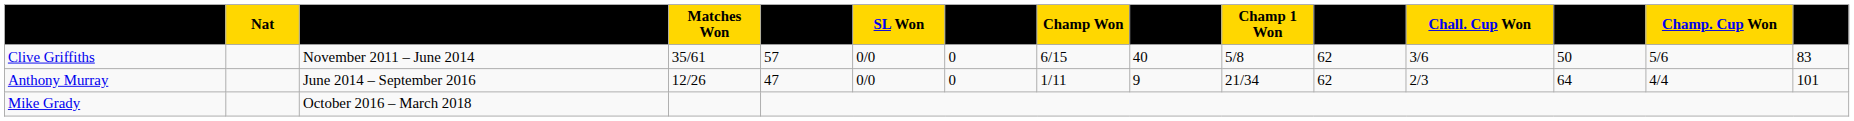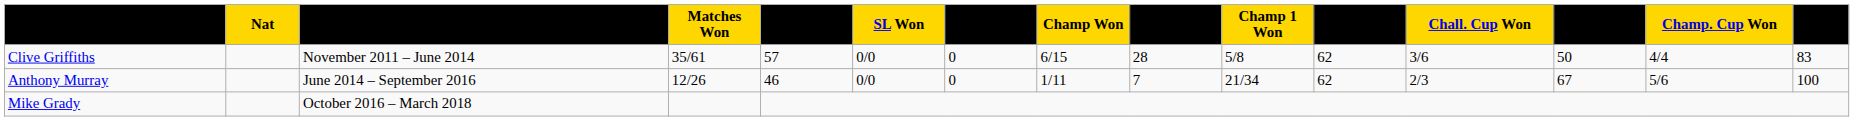 <table class="wikitable" style="width:100%;">
 <tr>
 <th style="width:12%; background:Black;"><span>Name</span></th>
 <th style="width:4%; background:Gold;"><span>Nat</span></th>
 <th style="width:20%; background:Black;"><span>Tenure</span></th>
 <th style="width:5%; background:Gold;"><span>Matches Won</span></th>
 <th style="width:5%; background:Black;"><span>%</span></th>
 <th style="width:5%; background:Gold;"><span><a href='#'>SL</a> Won</span></th>
 <th style="width:5%; background:Black;"><span>%</span></th>
 <th style="width:5%; background:Gold;"><span>Champ Won</span></th>
 <th style="width:5%; background:Black;"><span>%</span></th>
 <th style="width:5%; background:Gold;"><span>Champ 1 Won</span></th>
 <th style="width:5%; background:Black;"><span>%</span></th>
 <th style="width:8%; background:Gold;"><span><a href='#'>Chall. Cup</a> Won</span></th>
 <th style="width:5%; background:Black;"><span>%</span></th>
 <th style="width:8%; background:Gold;"><span><a href='#'>Champ. Cup</a> Won</span></th>
 <th style="width:5%; background:Black;"><span>%</span></th>
 </tr>
 <tr>
 <td><a href='#'>Clive Griffiths</a></td>
 <td align=center></td>
 <td>November 2011 – June 2014</td>
 <td>35/61</td>
 <td>57</td>
 <td>0/0</td>
 <td>0</td>
 <td>6/15</td>
-<td>40</td>
+<td>28</td>
 <td>5/8</td>
 <td>62</td>
 <td>3/6</td>
 <td>50</td>
-<td>5/6</td>
+<td>4/4</td>
 <td>83</td>
 </tr>
 <tr>
 <td><a href='#'>Anthony Murray</a></td>
 <td align=center></td>
 <td>June 2014 – September 2016</td>
 <td>12/26</td>
-<td>47</td>
+<td>46</td>
 <td>0/0</td>
 <td>0</td>
 <td>1/11</td>
-<td>9</td>
+<td>7</td>
 <td>21/34</td>
 <td>62</td>
 <td>2/3</td>
-<td>64</td>
-<td>4/4</td>
-<td>101</td>
+<td>67</td>
+<td>5/6</td>
+<td>100</td>
 </tr>
 <tr>
 <td><a href='#'>Mike Grady</a></td>
 <td align=center></td>
 <td>October 2016 – March 2018</td>
 <td></td>
 </tr>
 </table>
